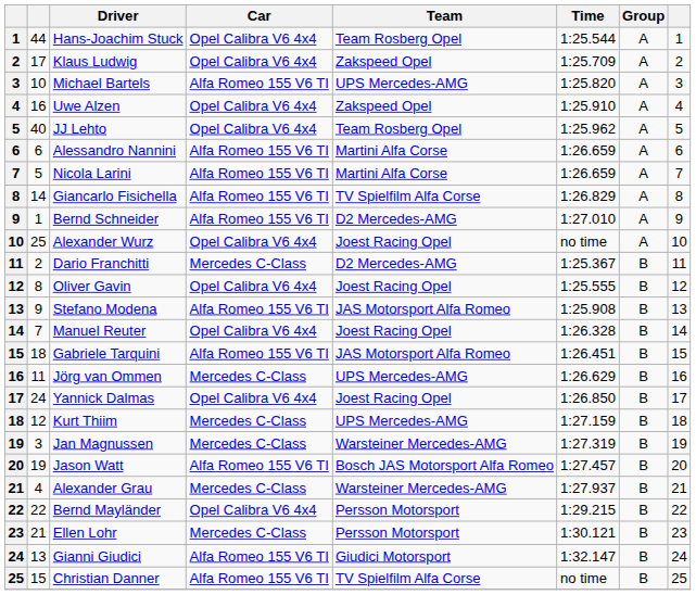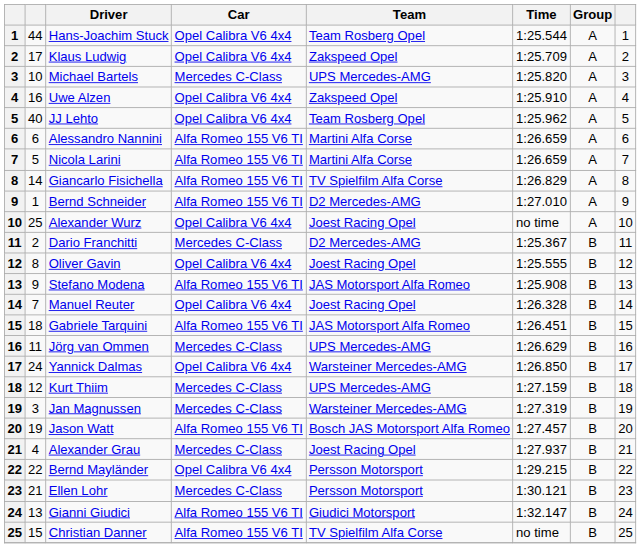 <table class="wikitable sortable" style="font-size:95%">
 <tr>
 <th></th>
 <th></th>
 <th>Driver</th>
 <th>Car</th>
 <th>Team</th>
 <th>Time</th>
 <th>Group</th>
 <th></th>
 </tr>
 <tr>
 <th>1</th>
 <td align=center>44</td>
 <td> <a href='#'>Hans-Joachim Stuck</a></td>
 <td><a href='#'>Opel Calibra V6 4x4</a></td>
 <td> <a href='#'>Team Rosberg Opel</a></td>
 <td>1:25.544</td>
 <td align=center>A</td>
 <td align=center>1</td>
 </tr>
 <tr>
 <th>2</th>
 <td align=center>17</td>
 <td> <a href='#'>Klaus Ludwig</a></td>
 <td><a href='#'>Opel Calibra V6 4x4</a></td>
 <td> <a href='#'>Zakspeed Opel</a></td>
 <td>1:25.709</td>
 <td align=center>A</td>
 <td align=center>2</td>
 </tr>
 <tr>
 <th>3</th>
 <td align=center>10</td>
 <td> <a href='#'>Michael Bartels</a></td>
-<td><a href='#'>Alfa Romeo 155 V6 TI</a></td>
+<td><a href='#'>Mercedes C-Class</a></td>
 <td> <a href='#'>UPS Mercedes-AMG</a></td>
 <td>1:25.820</td>
 <td align=center>A</td>
 <td align=center>3</td>
 </tr>
 <tr>
 <th>4</th>
 <td align=center>16</td>
 <td> <a href='#'>Uwe Alzen</a></td>
 <td><a href='#'>Opel Calibra V6 4x4</a></td>
 <td> <a href='#'>Zakspeed Opel</a></td>
 <td>1:25.910</td>
 <td align=center>A</td>
 <td align=center>4</td>
 </tr>
 <tr>
 <th>5</th>
 <td align=center>40</td>
 <td> <a href='#'>JJ Lehto</a></td>
 <td><a href='#'>Opel Calibra V6 4x4</a></td>
 <td> <a href='#'>Team Rosberg Opel</a></td>
 <td>1:25.962</td>
 <td align=center>A</td>
 <td align=center>5</td>
 </tr>
 <tr>
 <th>6</th>
 <td align=center>6</td>
 <td> <a href='#'>Alessandro Nannini</a></td>
 <td><a href='#'>Alfa Romeo 155 V6 TI</a></td>
 <td> <a href='#'>Martini Alfa Corse</a></td>
 <td>1:26.659</td>
 <td align=center>A</td>
 <td align=center>6</td>
 </tr>
 <tr>
 <th>7</th>
 <td align=center>5</td>
 <td> <a href='#'>Nicola Larini</a></td>
 <td><a href='#'>Alfa Romeo 155 V6 TI</a></td>
 <td> <a href='#'>Martini Alfa Corse</a></td>
 <td>1:26.659</td>
 <td align=center>A</td>
 <td align=center>7</td>
 </tr>
 <tr>
 <th>8</th>
 <td align=center>14</td>
 <td> <a href='#'>Giancarlo Fisichella</a></td>
 <td><a href='#'>Alfa Romeo 155 V6 TI</a></td>
 <td> <a href='#'>TV Spielfilm Alfa Corse</a></td>
 <td>1:26.829</td>
 <td align=center>A</td>
 <td align=center>8</td>
 </tr>
 <tr>
 <th>9</th>
 <td align=center>1</td>
 <td> <a href='#'>Bernd Schneider</a></td>
 <td><a href='#'>Alfa Romeo 155 V6 TI</a></td>
 <td> <a href='#'>D2 Mercedes-AMG</a></td>
 <td>1:27.010</td>
 <td align=center>A</td>
 <td align=center>9</td>
 </tr>
 <tr>
 <th>10</th>
 <td align=center>25</td>
 <td> <a href='#'>Alexander Wurz</a></td>
 <td><a href='#'>Opel Calibra V6 4x4</a></td>
 <td> <a href='#'>Joest Racing Opel</a></td>
 <td>no time</td>
 <td align=center>A</td>
 <td align=center>10</td>
 </tr>
 <tr>
 <th>11</th>
 <td align=center>2</td>
 <td> <a href='#'>Dario Franchitti</a></td>
 <td><a href='#'>Mercedes C-Class</a></td>
 <td> <a href='#'>D2 Mercedes-AMG</a></td>
 <td>1:25.367</td>
 <td align=center>B</td>
 <td align=center>11</td>
 </tr>
 <tr>
 <th>12</th>
 <td align=center>8</td>
 <td> <a href='#'>Oliver Gavin</a></td>
 <td><a href='#'>Opel Calibra V6 4x4</a></td>
 <td> <a href='#'>Joest Racing Opel</a></td>
 <td>1:25.555</td>
 <td align=center>B</td>
 <td align=center>12</td>
 </tr>
 <tr>
 <th>13</th>
 <td align=center>9</td>
 <td> <a href='#'>Stefano Modena</a></td>
 <td><a href='#'>Alfa Romeo 155 V6 TI</a></td>
 <td> <a href='#'>JAS Motorsport Alfa Romeo</a></td>
 <td>1:25.908</td>
 <td align=center>B</td>
 <td align=center>13</td>
 </tr>
 <tr>
 <th>14</th>
 <td align=center>7</td>
 <td> <a href='#'>Manuel Reuter</a></td>
 <td><a href='#'>Opel Calibra V6 4x4</a></td>
 <td> <a href='#'>Joest Racing Opel</a></td>
 <td>1:26.328</td>
 <td align=center>B</td>
 <td align=center>14</td>
 </tr>
 <tr>
 <th>15</th>
 <td align=center>18</td>
 <td> <a href='#'>Gabriele Tarquini</a></td>
 <td><a href='#'>Alfa Romeo 155 V6 TI</a></td>
 <td> <a href='#'>JAS Motorsport Alfa Romeo</a></td>
 <td>1:26.451</td>
 <td align=center>B</td>
 <td align=center>15</td>
 </tr>
 <tr>
 <th>16</th>
 <td align=center>11</td>
 <td> <a href='#'>Jörg van Ommen</a></td>
 <td><a href='#'>Mercedes C-Class</a></td>
 <td> <a href='#'>UPS Mercedes-AMG</a></td>
 <td>1:26.629</td>
 <td align=center>B</td>
 <td align=center>16</td>
 </tr>
 <tr>
 <th>17</th>
 <td align=center>24</td>
 <td> <a href='#'>Yannick Dalmas</a></td>
 <td><a href='#'>Opel Calibra V6 4x4</a></td>
-<td> <a href='#'>Joest Racing Opel</a></td>
+<td> <a href='#'>Warsteiner Mercedes-AMG</a></td>
 <td>1:26.850</td>
 <td align=center>B</td>
 <td align=center>17</td>
 </tr>
 <tr>
 <th>18</th>
 <td align=center>12</td>
 <td> <a href='#'>Kurt Thiim</a></td>
 <td><a href='#'>Mercedes C-Class</a></td>
 <td> <a href='#'>UPS Mercedes-AMG</a></td>
 <td>1:27.159</td>
 <td align=center>B</td>
 <td align=center>18</td>
 </tr>
 <tr>
 <th>19</th>
 <td align=center>3</td>
 <td> <a href='#'>Jan Magnussen</a></td>
 <td><a href='#'>Mercedes C-Class</a></td>
 <td> <a href='#'>Warsteiner Mercedes-AMG</a></td>
 <td>1:27.319</td>
 <td align=center>B</td>
 <td align=center>19</td>
 </tr>
 <tr>
 <th>20</th>
 <td align=center>19</td>
 <td> <a href='#'>Jason Watt</a></td>
 <td><a href='#'>Alfa Romeo 155 V6 TI</a></td>
 <td> <a href='#'>Bosch JAS Motorsport Alfa Romeo</a></td>
 <td>1:27.457</td>
 <td align=center>B</td>
 <td align=center>20</td>
 </tr>
 <tr>
 <th>21</th>
 <td align=center>4</td>
 <td> <a href='#'>Alexander Grau</a></td>
 <td><a href='#'>Mercedes C-Class</a></td>
-<td> <a href='#'>Warsteiner Mercedes-AMG</a></td>
+<td> <a href='#'>Joest Racing Opel</a></td>
 <td>1:27.937</td>
 <td align=center>B</td>
 <td align=center>21</td>
 </tr>
 <tr>
 <th>22</th>
 <td align=center>22</td>
 <td> <a href='#'>Bernd Mayländer</a></td>
 <td><a href='#'>Opel Calibra V6 4x4</a></td>
 <td> <a href='#'>Persson Motorsport</a></td>
 <td>1:29.215</td>
 <td align=center>B</td>
 <td align=center>22</td>
 </tr>
 <tr>
 <th>23</th>
 <td align=center>21</td>
 <td> <a href='#'>Ellen Lohr</a></td>
 <td><a href='#'>Mercedes C-Class</a></td>
 <td> <a href='#'>Persson Motorsport</a></td>
 <td>1:30.121</td>
 <td align=center>B</td>
 <td align=center>23</td>
 </tr>
 <tr>
 <th>24</th>
 <td align=center>13</td>
 <td> <a href='#'>Gianni Giudici</a></td>
 <td><a href='#'>Alfa Romeo 155 V6 TI</a></td>
 <td> <a href='#'>Giudici Motorsport</a></td>
 <td>1:32.147</td>
 <td align=center>B</td>
 <td align=center>24</td>
 </tr>
 <tr>
 <th>25</th>
 <td align=center>15</td>
 <td> <a href='#'>Christian Danner</a></td>
 <td><a href='#'>Alfa Romeo 155 V6 TI</a></td>
 <td> <a href='#'>TV Spielfilm Alfa Corse</a></td>
 <td>no time</td>
 <td align=center>B</td>
 <td align=center>25</td>
 </tr>
 <tr>
 </tr>
 </table>
